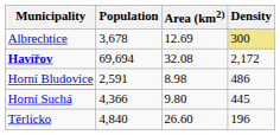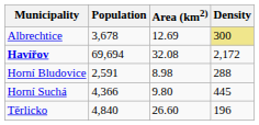 <table class="wikitable sortable">
 <tr>
 <th>Municipality</th>
 <th>Population</th>
 <th>Area (km<sup>2)</sup></th>
 <th>Density</th>
 </tr>
 <tr>
 <td><a href='#'>Albrechtice</a></td>
 <td>3,678</td>
 <td>12.69</td>
 <td style="background: khaki;">300</td>
 </tr>
 <tr>
 <td><strong><a href='#'>Havířov</a></strong></td>
 <td>69,694</td>
 <td>32.08</td>
 <td>2,172</td>
 </tr>
 <tr>
 <td><a href='#'>Horní Bludovice</a></td>
 <td>2,591</td>
 <td>8.98</td>
-<td>486</td>
+<td>288</td>
 </tr>
 <tr>
 <td><a href='#'>Horní Suchá</a></td>
 <td>4,366</td>
 <td>9.80</td>
 <td>445</td>
 </tr>
 <tr>
 <td><a href='#'>Těrlicko</a></td>
 <td>4,840</td>
 <td>26.60</td>
 <td>196</td>
 </tr>
 </table>
